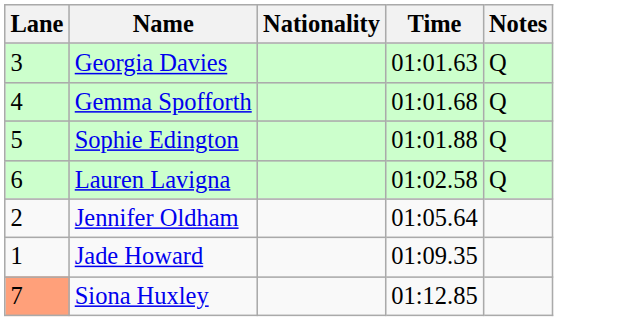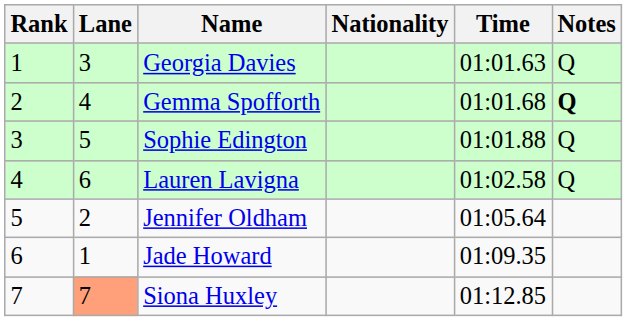 <table class="wikitable">
 <tr>
+<th>Rank</th>
 <th>Lane</th>
 <th>Name</th>
 <th>Nationality</th>
 <th>Time</th>
 <th>Notes</th>
 </tr>
 <tr bgcolor=ccffcc>
+<td>1</td>
 <td>3</td>
 <td><a href='#'>Georgia Davies</a></td>
 <td></td>
 <td>01:01.63</td>
 <td>Q</td>
 </tr>
 <tr bgcolor=ccffcc>
+<td>2</td>
 <td>4</td>
 <td><a href='#'>Gemma Spofforth</a></td>
 <td></td>
 <td>01:01.68</td>
-<td>Q</td>
+<td><strong>Q</strong></td>
 </tr>
 <tr bgcolor=ccffcc>
+<td>3</td>
 <td>5</td>
 <td><a href='#'>Sophie Edington</a></td>
 <td></td>
 <td>01:01.88</td>
 <td>Q</td>
 </tr>
 <tr bgcolor=ccffcc>
+<td>4</td>
 <td>6</td>
 <td><a href='#'>Lauren Lavigna</a></td>
 <td></td>
 <td>01:02.58</td>
 <td>Q</td>
 </tr>
 <tr>
+<td>5</td>
 <td>2</td>
 <td><a href='#'>Jennifer Oldham</a></td>
 <td></td>
 <td>01:05.64</td>
 <td></td>
 </tr>
 <tr>
+<td>6</td>
 <td>1</td>
 <td><a href='#'>Jade Howard</a></td>
 <td></td>
 <td>01:09.35</td>
 <td></td>
 </tr>
 <tr>
+<td>7</td>
 <td style="background: lightsalmon;">7</td>
 <td><a href='#'>Siona Huxley</a></td>
 <td></td>
 <td>01:12.85</td>
 <td></td>
 </tr>
 </table>
